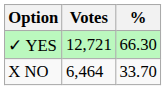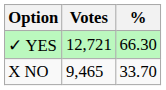 <table class="wikitable">
 <tr>
 <th>Option</th>
 <th>Votes</th>
 <th>%</th>
 </tr>
 <tr>
 <td style=background:#bbf8be>✓ YES</td>
 <td style=background:#bbf8be>12,721</td>
 <td style=background:#bbf8be>66.30</td>
 </tr>
 <tr>
 <td>X NO</td>
-<td>6,464</td>
+<td>9,465</td>
 <td>33.70</td>
 </tr>
 </table>
